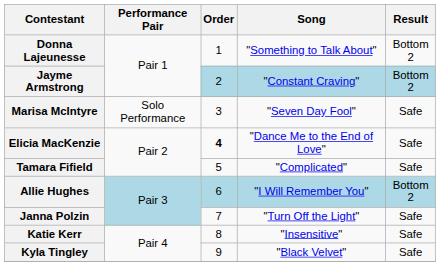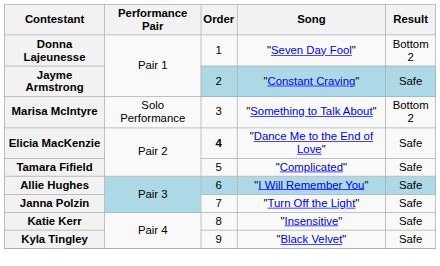 <table class="wikitable plainrowheaders" style="text-align:center;">
 <tr>
 <th scope="col">Contestant</th>
 <th scope="col">Performance Pair</th>
 <th scope="col">Order</th>
 <th scope="col">Song</th>
 <th scope="col">Result</th>
 </tr>
 <tr>
 <th scope="row">Donna Lajeunesse</th>
 <td rowspan="2">Pair 1</td>
 <td>1</td>
-<td>"<a href='#'>Something to Talk About</a>"</td>
+<td>"<a href='#'>Seven Day Fool</a>"</td>
 <td>Bottom 2</td>
 </tr>
 <tr style="background:lightblue;">
 <th scope="row">Jayme Armstrong</th>
 <td>2</td>
 <td>"<a href='#'>Constant Craving</a>"</td>
-<td>Bottom 2</td>
+<td>Safe</td>
 </tr>
 <tr>
 <th scope="row">Marisa McIntyre</th>
 <td rowspan="1">Solo Performance</td>
 <td>3</td>
-<td>"<a href='#'>Seven Day Fool</a>"</td>
-<td>Safe</td>
+<td>"<a href='#'>Something to Talk About</a>"</td>
+<td>Bottom 2</td>
 </tr>
 <tr>
 <th scope="row">Elicia MacKenzie</th>
 <td rowspan="2">Pair 2</td>
 <td><strong>4</strong></td>
 <td>"<a href='#'>Dance Me to the End of Love</a>"</td>
 <td>Safe</td>
 </tr>
 <tr>
 <th scope="row">Tamara Fifield</th>
 <td>5</td>
 <td>"<a href='#'>Complicated</a>"</td>
 <td>Safe</td>
 </tr>
 <tr style="background:lightblue;">
 <th scope="row">Allie Hughes</th>
 <td rowspan="2">Pair 3</td>
 <td>6</td>
 <td>"<a href='#'>I Will Remember You</a>"</td>
-<td>Bottom 2</td>
+<td>Safe</td>
 </tr>
 <tr>
 <th scope="row">Janna Polzin</th>
 <td>7</td>
 <td>"<a href='#'>Turn Off the Light</a>"</td>
 <td>Safe</td>
 </tr>
 <tr>
 <th scope="row">Katie Kerr</th>
 <td rowspan="2">Pair 4</td>
 <td>8</td>
 <td>"<a href='#'>Insensitive</a>"</td>
 <td>Safe</td>
 </tr>
 <tr>
 <th scope="row">Kyla Tingley</th>
 <td>9</td>
 <td>"<a href='#'>Black Velvet</a>"</td>
 <td>Safe</td>
 </tr>
 <tr>
 </tr>
 </table>
